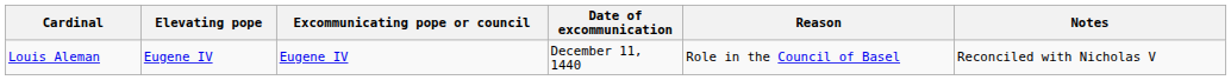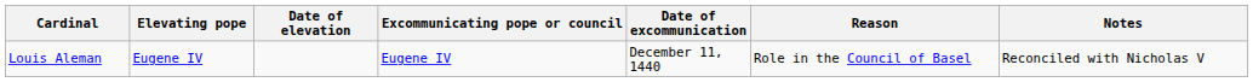 <table class=wikitable>
 <tr>
 <th width="10%">Cardinal</th>
 <th width="10%">Elevating pope</th>
+<th width="10%">Date of elevation</th>
 <th width="20%">Excommunicating pope or council</th>
 <th width="10%">Date of excommunication</th>
 <th width="20%">Reason</th>
 <th width="20%">Notes</th>
 </tr>
 <tr>
 <td><a href='#'>Louis Aleman</a></td>
 <td><a href='#'>Eugene IV</a></td>
+<td></td>
 <td><a href='#'>Eugene IV</a></td>
 <td>December 11, 1440</td>
 <td>Role in the <a href='#'>Council of Basel</a></td>
 <td>Reconciled with Nicholas V</td>
 </tr>
 </table>
